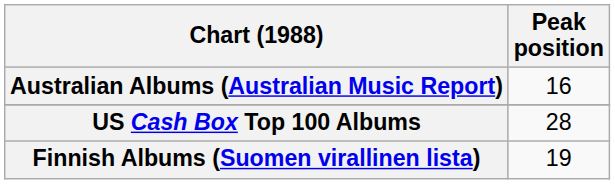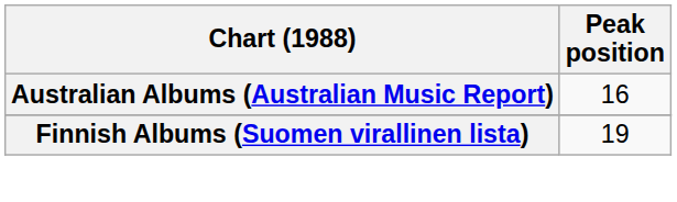 <table class="wikitable sortable plainrowheaders" style="text-align:center;">
 <tr>
 <th scope="col">Chart (1988)</th>
 <th scope="col">Peak<br>position</th>
 </tr>
 <tr>
 <th scope="row">Australian Albums (<a href='#'>Australian Music Report</a>)</th>
 <td>16</td>
 </tr>
 <tr>
 </tr>
 <tr>
 </tr>
 <tr>
 </tr>
 <tr>
 </tr>
 <tr>
 </tr>
 <tr>
 </tr>
 <tr>
-<th scope="row">US <em><a href='#'>Cash Box</a></em> Top 100 Albums</th>
-<td align="center">28</td>
-</tr>
-<tr>
 <th scope="row">Finnish Albums (<a href='#'>Suomen virallinen lista</a>)</th>
 <td align="center">19</td>
 </tr>
 </table>
